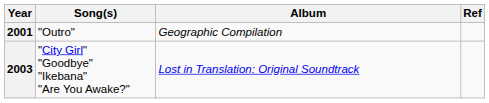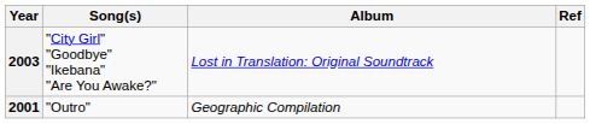 <table class="wikitable plainrowheaders" style="text-align:left">
 <tr>
 <th scope="col" style="width:2em">Year</th>
 <th scope="col" style="width:10em">Song(s)</th>
 <th scope="col" style="width:26em">Album</th>
 <th scope="col">Ref</th>
 </tr>
 <tr>
+<th scope="row">2003</th>
+<td>"<a href='#'>City Girl</a>"<br>"Goodbye"<br>"Ikebana"<br>"Are You Awake?"</td>
+<td><em><a href='#'>Lost in Translation: Original Soundtrack</a></em></td>
+<td style="text-align:center"></td>
+</tr>
+<tr>
 <th scope="row">2001</th>
 <td>"Outro"</td>
 <td><em>Geographic Compilation</em></td>
 <td style="text-align:center"></td>
 </tr>
-<tr>
-<th scope="row">2003</th>
-<td>"<a href='#'>City Girl</a>"<br>"Goodbye"<br>"Ikebana"<br>"Are You Awake?"</td>
-<td><em><a href='#'>Lost in Translation: Original Soundtrack</a></em></td>
-<td style="text-align:center"></td>
-</tr>
 </table>
